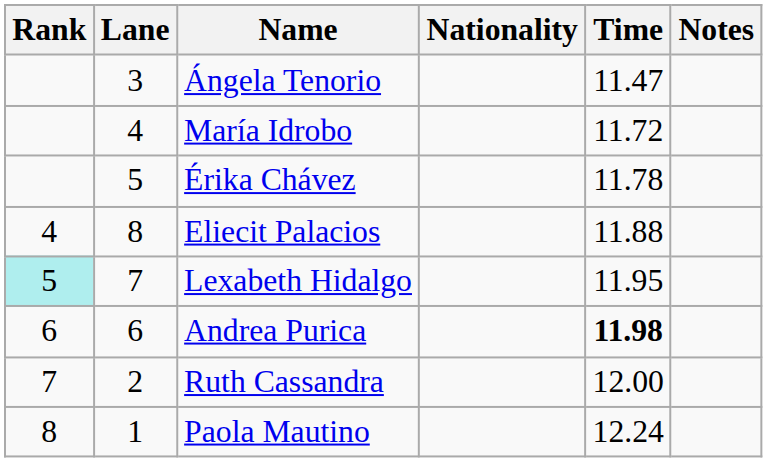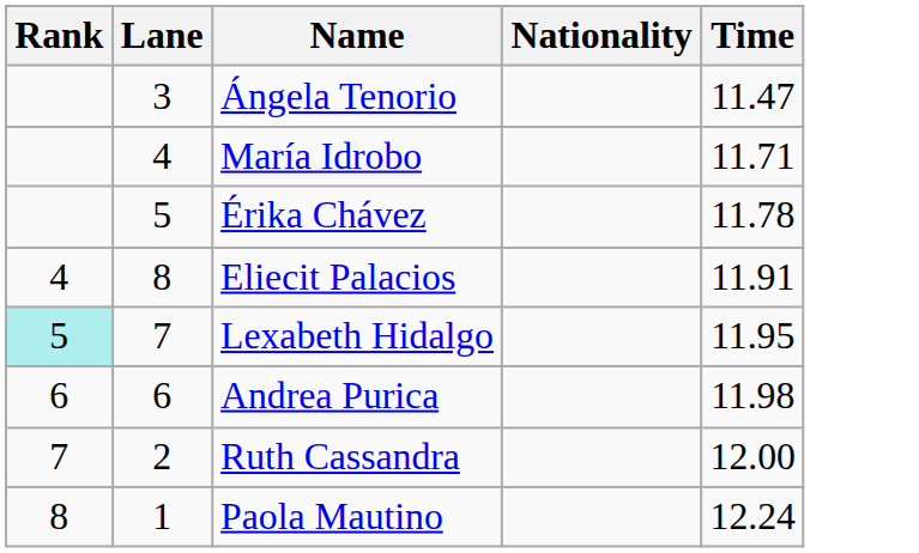 <table class="wikitable sortable" style="text-align:center">
 <tr>
 <th>Rank</th>
 <th>Lane</th>
 <th>Name</th>
 <th>Nationality</th>
 <th>Time</th>
-<th>Notes</th>
 </tr>
 <tr>
 <td></td>
 <td>3</td>
 <td align=left><a href='#'>Ángela Tenorio</a></td>
 <td align=left></td>
 <td>11.47</td>
-<td></td>
 </tr>
 <tr>
 <td></td>
 <td>4</td>
 <td align=left><a href='#'>María Idrobo</a></td>
 <td align=left></td>
-<td>11.72</td>
-<td></td>
+<td>11.71</td>
 </tr>
 <tr>
 <td></td>
 <td>5</td>
 <td align=left><a href='#'>Érika Chávez</a></td>
 <td align=left></td>
 <td>11.78</td>
-<td></td>
 </tr>
 <tr>
 <td>4</td>
 <td>8</td>
 <td align=left><a href='#'>Eliecit Palacios</a></td>
 <td align=left></td>
-<td>11.88</td>
-<td></td>
+<td>11.91</td>
 </tr>
 <tr>
 <td style="background: paleturquoise;">5</td>
 <td>7</td>
 <td align=left><a href='#'>Lexabeth Hidalgo</a></td>
 <td align=left></td>
 <td>11.95</td>
-<td></td>
 </tr>
 <tr>
 <td>6</td>
 <td>6</td>
 <td align=left><a href='#'>Andrea Purica</a></td>
 <td align=left></td>
-<td><strong>11.98</strong></td>
-<td></td>
+<td>11.98</td>
 </tr>
 <tr>
 <td>7</td>
 <td>2</td>
 <td align=left><a href='#'>Ruth Cassandra</a></td>
 <td align=left></td>
 <td>12.00</td>
-<td></td>
 </tr>
 <tr>
 <td>8</td>
 <td>1</td>
 <td align=left><a href='#'>Paola Mautino</a></td>
 <td align=left></td>
 <td>12.24</td>
-<td></td>
 </tr>
 </table>
